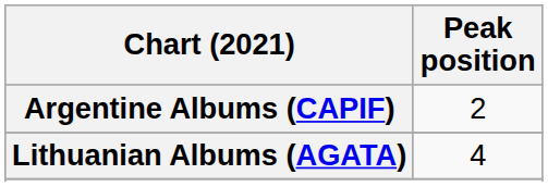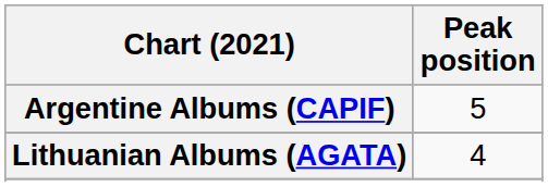 <table class="wikitable sortable plainrowheaders" style="text-align:center">
 <tr>
 <th scope="col">Chart (2021)</th>
 <th scope="col">Peak<br>position</th>
 </tr>
 <tr>
 <th scope="row">Argentine Albums (<a href='#'>CAPIF</a>)</th>
-<td>2</td>
+<td>5</td>
 </tr>
 <tr>
 </tr>
 <tr>
 </tr>
 <tr>
 </tr>
 <tr>
 </tr>
 <tr>
 </tr>
 <tr>
 </tr>
 <tr>
 </tr>
 <tr>
 </tr>
 <tr>
 </tr>
 <tr>
 <th scope="row">Lithuanian Albums (<a href='#'>AGATA</a>)</th>
 <td>4</td>
 </tr>
 <tr>
 </tr>
 <tr>
 </tr>
 <tr>
 </tr>
 <tr>
 </tr>
 <tr>
 </tr>
 <tr>
 </tr>
 <tr>
 </tr>
 <tr>
 </tr>
 <tr>
 </tr>
 <tr>
 </tr>
 </table>
